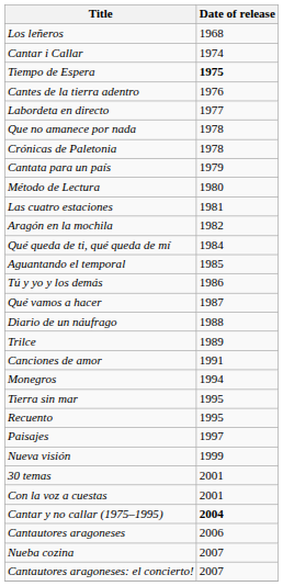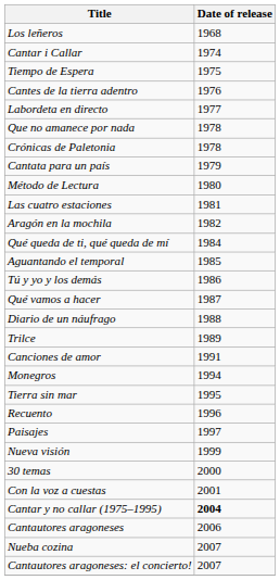 <table class="wikitable">
 <tr>
 <th>Title</th>
 <th>Date of release</th>
 </tr>
 <tr>
 <td><em>Los leñeros</em></td>
 <td>1968</td>
 </tr>
 <tr>
 <td><em>Cantar i Callar</em></td>
 <td>1974</td>
 </tr>
 <tr>
 <td><em>Tiempo de Espera</em></td>
-<td><strong>1975</strong></td>
+<td>1975</td>
 </tr>
 <tr>
 <td><em>Cantes de la tierra adentro</em></td>
 <td>1976</td>
 </tr>
 <tr>
 <td><em>Labordeta en directo</em></td>
 <td>1977</td>
 </tr>
 <tr>
 <td><em>Que no amanece por nada</em></td>
 <td>1978</td>
 </tr>
 <tr>
 <td><em>Crónicas de Paletonia</em></td>
 <td>1978</td>
 </tr>
 <tr>
 <td><em>Cantata para un país</em></td>
 <td>1979</td>
 </tr>
 <tr>
 <td><em>Método de Lectura</em></td>
 <td>1980</td>
 </tr>
 <tr>
 <td><em>Las cuatro estaciones</em></td>
 <td>1981</td>
 </tr>
 <tr>
 <td><em>Aragón en la mochila</em></td>
 <td>1982</td>
 </tr>
 <tr>
 <td><em>Qué queda de ti, qué queda de mí</em></td>
 <td>1984</td>
 </tr>
 <tr>
 <td><em>Aguantando el temporal</em></td>
 <td>1985</td>
 </tr>
 <tr>
 <td><em>Tú y yo y los demás</em></td>
 <td>1986</td>
 </tr>
 <tr>
 <td><em>Qué vamos a hacer</em></td>
 <td>1987</td>
 </tr>
 <tr>
 <td><em>Diario de un náufrago</em></td>
 <td>1988</td>
 </tr>
 <tr>
 <td><em>Trilce</em></td>
 <td>1989</td>
 </tr>
 <tr>
 <td><em>Canciones de amor</em></td>
 <td>1991</td>
 </tr>
 <tr>
 <td><em>Monegros</em></td>
 <td>1994</td>
 </tr>
 <tr>
 <td><em>Tierra sin mar</em></td>
 <td>1995</td>
 </tr>
 <tr>
 <td><em>Recuento</em></td>
-<td>1995</td>
+<td>1996</td>
 </tr>
 <tr>
 <td><em>Paisajes</em></td>
 <td>1997</td>
 </tr>
 <tr>
 <td><em>Nueva visión</em></td>
 <td>1999</td>
 </tr>
 <tr>
 <td><em>30 temas</em></td>
-<td>2001</td>
+<td>2000</td>
 </tr>
 <tr>
 <td><em>Con la voz a cuestas</em></td>
 <td>2001</td>
 </tr>
 <tr>
 <td><em>Cantar y no callar (1975–1995)</em></td>
 <td><strong>2004</strong></td>
 </tr>
 <tr>
 <td><em>Cantautores aragoneses</em></td>
 <td>2006</td>
 </tr>
 <tr>
 <td><em>Nueba cozina</em></td>
 <td>2007</td>
 </tr>
 <tr>
 <td><em>Cantautores aragoneses: el concierto!</em></td>
 <td>2007</td>
 </tr>
 <tr>
 </tr>
 </table>
